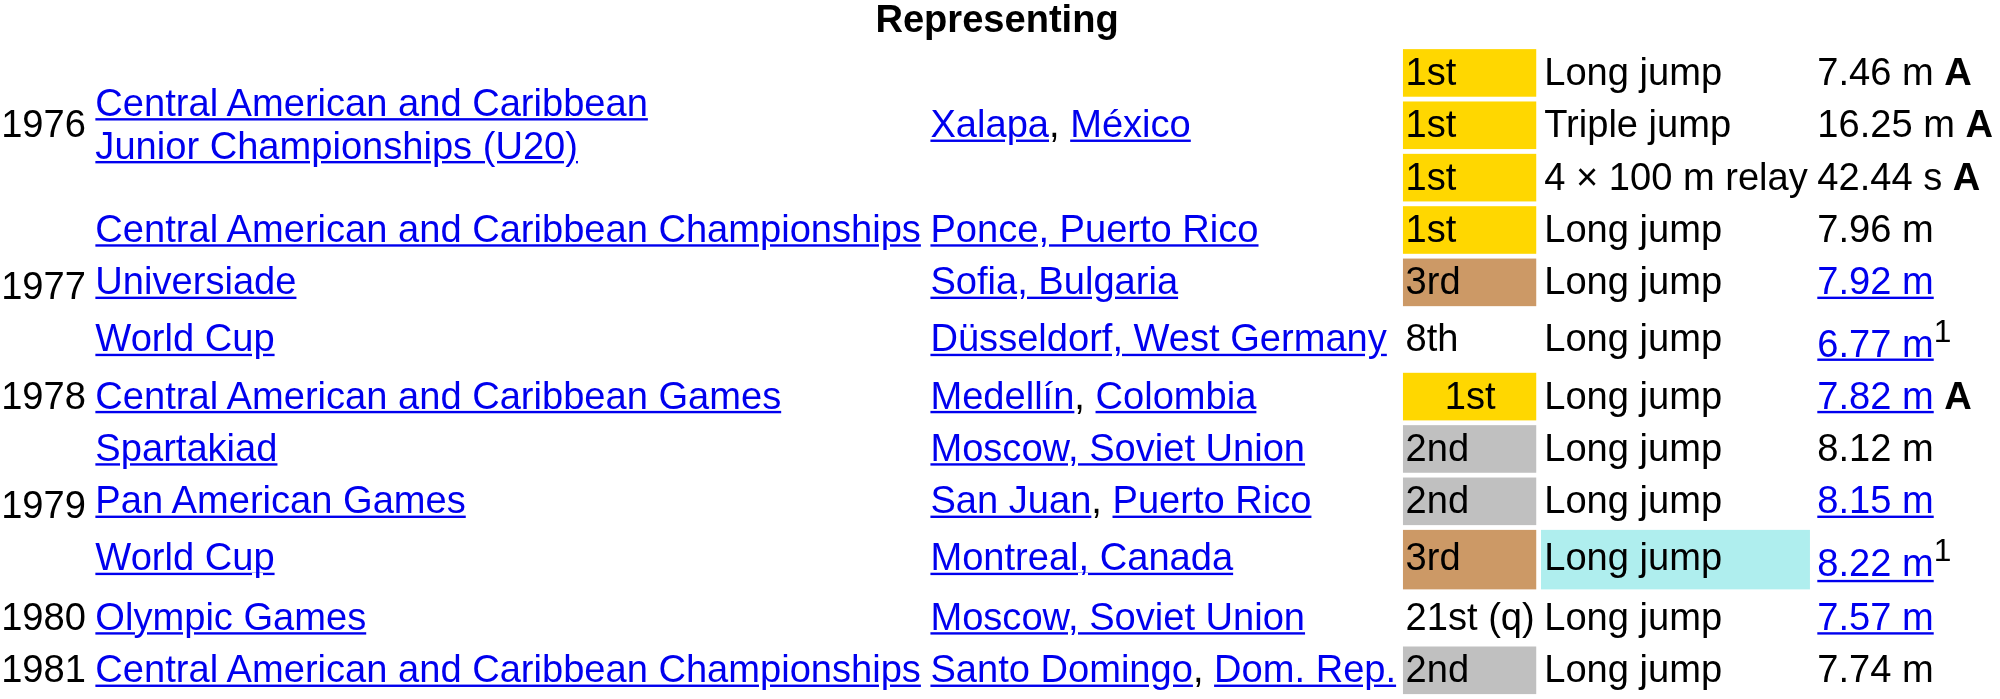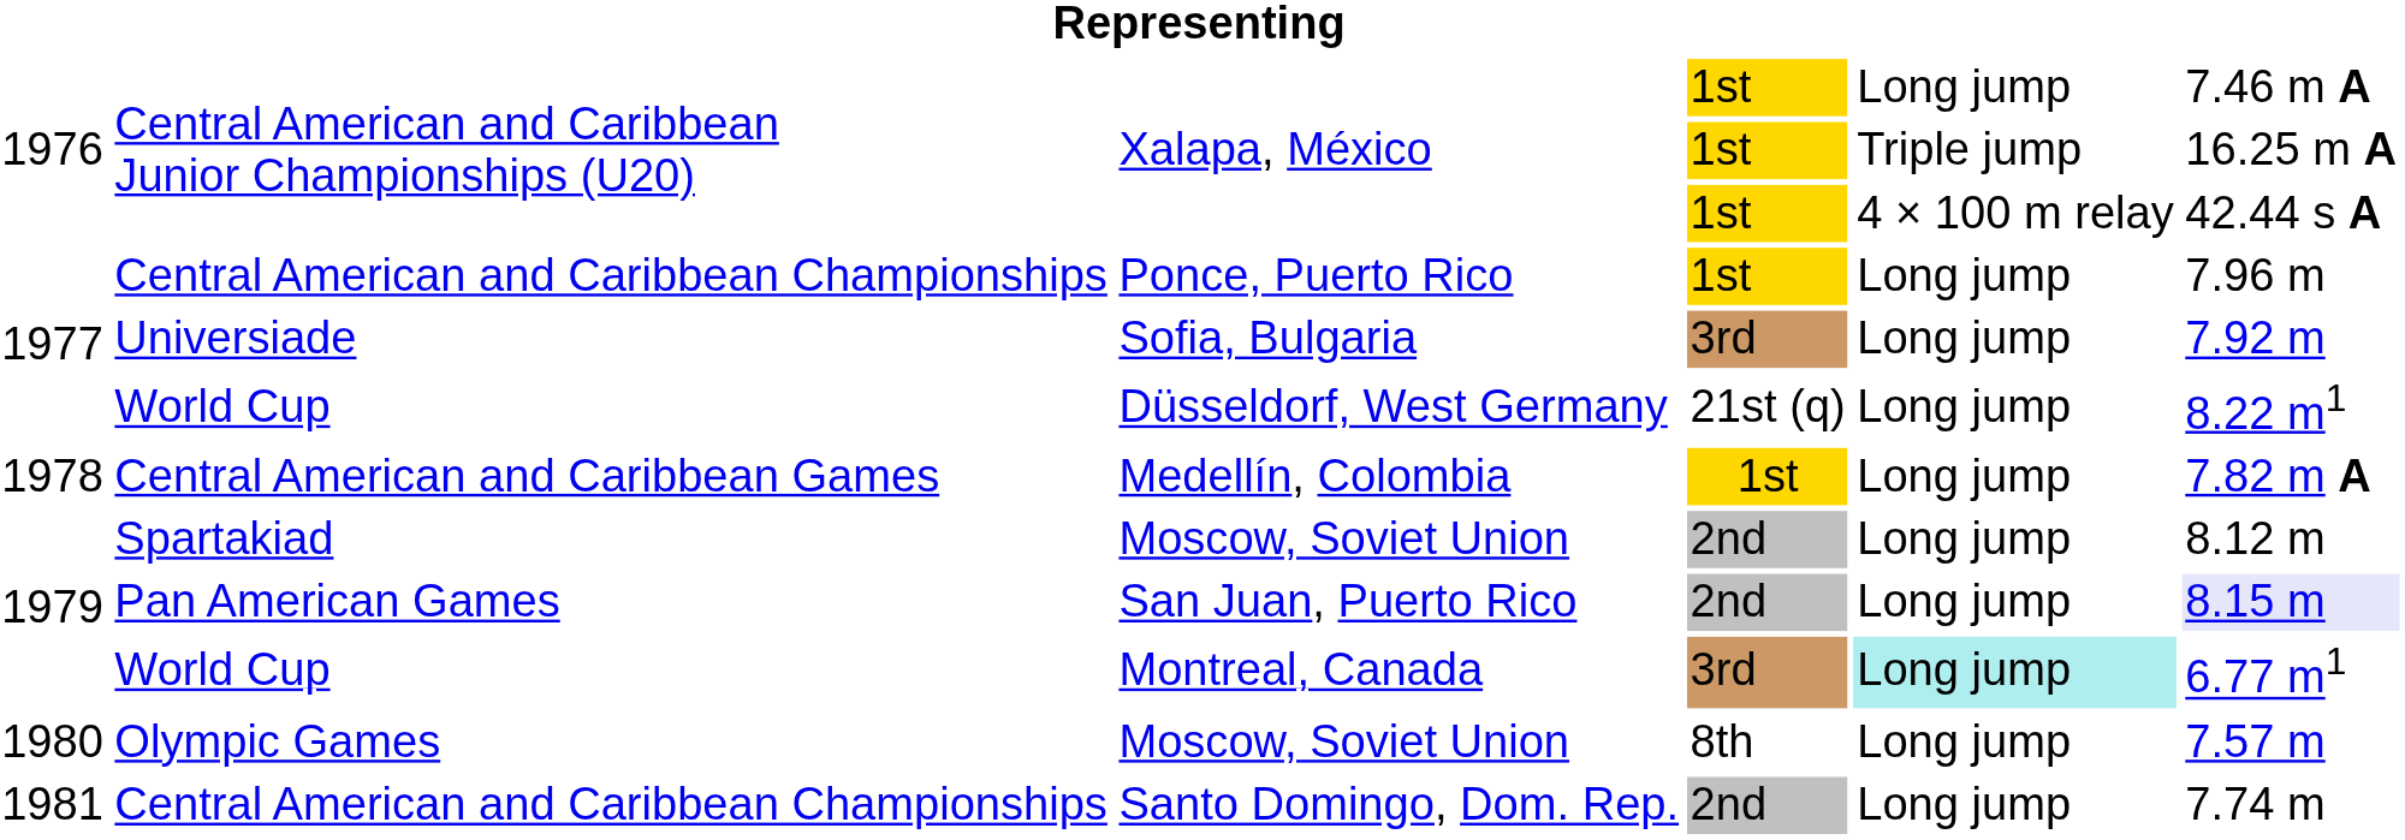 <table>
 <tr>
 <th colspan="6">Representing </th>
 </tr>
 <tr>
 <td rowspan = "3">1976</td>
 <td rowspan = "3"><a href='#'>Central American and Caribbean<br>Junior Championships (U20)</a></td>
 <td rowspan = "3"><a href='#'>Xalapa</a>, <a href='#'>México</a></td>
 <td bgcolor=gold>1st</td>
 <td>Long jump</td>
 <td>7.46 m <strong>A</strong></td>
 </tr>
 <tr>
 <td bgcolor=gold>1st</td>
 <td>Triple jump</td>
 <td>16.25 m <strong>A</strong></td>
 </tr>
 <tr>
 <td bgcolor=gold>1st</td>
 <td>4 × 100 m relay</td>
 <td>42.44 s  <strong>A</strong></td>
 </tr>
 <tr>
 <td rowspan=3>1977</td>
 <td><a href='#'>Central American and Caribbean Championships</a></td>
 <td><a href='#'>Ponce, Puerto Rico</a></td>
 <td bgcolor="gold">1st</td>
 <td>Long jump</td>
 <td>7.96 m</td>
 </tr>
 <tr>
 <td><a href='#'>Universiade</a></td>
 <td><a href='#'>Sofia, Bulgaria</a></td>
 <td bgcolor=cc9966>3rd</td>
 <td>Long jump</td>
 <td><a href='#'>7.92 m</a></td>
 </tr>
 <tr>
 <td><a href='#'>World Cup</a></td>
 <td><a href='#'>Düsseldorf, West Germany</a></td>
-<td>8th</td>
+<td>21st (q)</td>
 <td>Long jump</td>
-<td><a href='#'>6.77 m</a><sup>1</sup></td>
+<td><a href='#'>8.22 m</a><sup>1</sup></td>
 </tr>
 <tr>
 <td>1978</td>
 <td><a href='#'>Central American and Caribbean Games</a></td>
 <td><a href='#'>Medellín</a>, <a href='#'>Colombia</a></td>
 <td bgcolor="gold" align="center">1st</td>
 <td>Long jump</td>
 <td><a href='#'>7.82 m</a> <strong>A</strong></td>
 </tr>
 <tr>
 <td rowspan=3>1979</td>
 <td><a href='#'>Spartakiad</a></td>
 <td><a href='#'>Moscow, Soviet Union</a></td>
 <td bgcolor="silver">2nd</td>
 <td>Long jump</td>
 <td>8.12 m</td>
 </tr>
 <tr>
 <td><a href='#'>Pan American Games</a></td>
 <td><a href='#'>San Juan</a>, <a href='#'>Puerto Rico</a></td>
 <td bgcolor="silver">2nd</td>
 <td>Long jump</td>
-<td><a href='#'>8.15 m</a></td>
+<td style="background: lavender;"><a href='#'>8.15 m</a></td>
 </tr>
 <tr>
 <td><a href='#'>World Cup</a></td>
 <td><a href='#'>Montreal, Canada</a></td>
 <td bgcolor=cc9966>3rd</td>
 <td style="background: paleturquoise;">Long jump</td>
-<td><a href='#'>8.22 m</a><sup>1</sup></td>
+<td><a href='#'>6.77 m</a><sup>1</sup></td>
 </tr>
 <tr>
 <td>1980</td>
 <td><a href='#'>Olympic Games</a></td>
 <td><a href='#'>Moscow, Soviet Union</a></td>
-<td>21st (q)</td>
+<td>8th</td>
 <td>Long jump</td>
 <td><a href='#'>7.57 m</a></td>
 </tr>
 <tr>
 <td>1981</td>
 <td><a href='#'>Central American and Caribbean Championships</a></td>
 <td><a href='#'>Santo Domingo</a>, <a href='#'>Dom. Rep.</a></td>
 <td bgcolor="silver">2nd</td>
 <td>Long jump</td>
 <td>7.74 m</td>
 </tr>
 </table>
